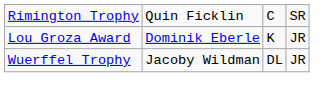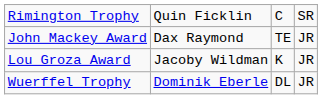 <table class="wikitable">
 <tr>
 <td><a href='#'>Rimington Trophy</a></td>
 <td>Quin Ficklin</td>
 <td>C</td>
 <td>SR</td>
 </tr>
 <tr>
+<td><a href='#'>John Mackey Award</a></td>
+<td>Dax Raymond</td>
+<td>TE</td>
+<td>JR</td>
+</tr>
+<tr>
 <td><a href='#'>Lou Groza Award</a></td>
-<td><a href='#'>Dominik Eberle</a></td>
+<td>Jacoby Wildman</td>
 <td>K</td>
 <td>JR</td>
 </tr>
 <tr>
 <td><a href='#'>Wuerffel Trophy</a></td>
-<td>Jacoby Wildman</td>
+<td><a href='#'>Dominik Eberle</a></td>
 <td>DL</td>
 <td>JR</td>
 </tr>
 </table>
